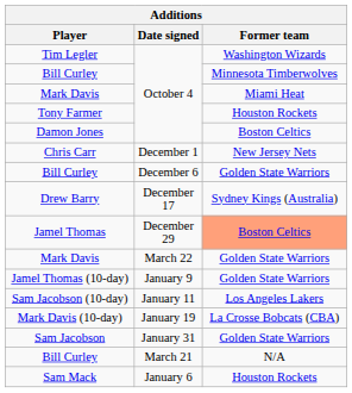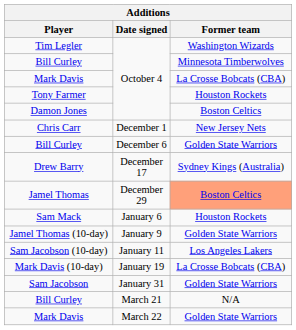 <table class="wikitable" style="text-align:center">
 <tr>
 <th colspan=3>Additions</th>
 </tr>
 <tr>
 <th style="width:160px">Player</th>
 <th style="width:80px">Date signed</th>
 <th style="width:180px">Former team</th>
 </tr>
 <tr>
 <td><a href='#'>Tim Legler</a></td>
 <td rowspan=5>October 4</td>
 <td><a href='#'>Washington Wizards</a></td>
 </tr>
 <tr>
 <td><a href='#'>Bill Curley</a></td>
 <td><a href='#'>Minnesota Timberwolves</a></td>
 </tr>
 <tr>
 <td><a href='#'>Mark Davis</a></td>
-<td><a href='#'>Miami Heat</a></td>
+<td><a href='#'>La Crosse Bobcats</a> (<a href='#'>CBA</a>)</td>
 </tr>
 <tr>
 <td><a href='#'>Tony Farmer</a></td>
 <td><a href='#'>Houston Rockets</a></td>
 </tr>
 <tr>
 <td><a href='#'>Damon Jones</a></td>
 <td><a href='#'>Boston Celtics</a></td>
 </tr>
 <tr>
 <td><a href='#'>Chris Carr</a></td>
 <td>December 1</td>
 <td><a href='#'>New Jersey Nets</a></td>
 </tr>
 <tr>
 <td><a href='#'>Bill Curley</a></td>
 <td>December 6</td>
 <td><a href='#'>Golden State Warriors</a></td>
 </tr>
 <tr>
 <td><a href='#'>Drew Barry</a></td>
 <td>December 17</td>
 <td><a href='#'>Sydney Kings</a> (<a href='#'>Australia</a>)</td>
 </tr>
 <tr>
 <td><a href='#'>Jamel Thomas</a></td>
 <td>December 29</td>
 <td style="background: lightsalmon;"><a href='#'>Boston Celtics</a></td>
 </tr>
 <tr>
-<td><a href='#'>Mark Davis</a></td>
-<td>March 22</td>
-<td><a href='#'>Golden State Warriors</a></td>
+<td><a href='#'>Sam Mack</a></td>
+<td>January 6</td>
+<td><a href='#'>Houston Rockets</a></td>
 </tr>
 <tr>
 <td><a href='#'>Jamel Thomas</a> (10-day)</td>
 <td>January 9</td>
 <td><a href='#'>Golden State Warriors</a></td>
 </tr>
 <tr>
 <td><a href='#'>Sam Jacobson</a> (10-day)</td>
 <td>January 11</td>
 <td><a href='#'>Los Angeles Lakers</a></td>
 </tr>
 <tr>
 <td><a href='#'>Mark Davis</a> (10-day)</td>
 <td>January 19</td>
 <td><a href='#'>La Crosse Bobcats</a> (<a href='#'>CBA</a>)</td>
 </tr>
 <tr>
 <td><a href='#'>Sam Jacobson</a></td>
 <td>January 31</td>
 <td><a href='#'>Golden State Warriors</a></td>
 </tr>
 <tr>
 <td><a href='#'>Bill Curley</a></td>
 <td>March 21</td>
 <td>N/A</td>
 </tr>
 <tr>
-<td><a href='#'>Sam Mack</a></td>
-<td>January 6</td>
-<td><a href='#'>Houston Rockets</a></td>
+<td><a href='#'>Mark Davis</a></td>
+<td>March 22</td>
+<td><a href='#'>Golden State Warriors</a></td>
 </tr>
 </table>
